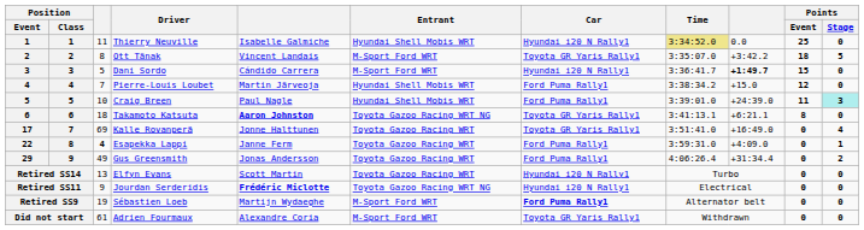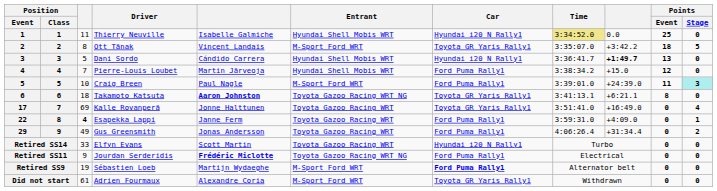 <table class="wikitable" width=85% style="font-size:85%">
 <tr>
 <th colspan="2">Position</th>
 <th rowspan="2"></th>
 <th rowspan="2">Driver</th>
 <th rowspan="2"></th>
 <th rowspan="2">Entrant</th>
 <th rowspan="2">Car</th>
 <th rowspan="2">Time</th>
 <th rowspan="2"></th>
 <th colspan="2">Points</th>
 </tr>
 <tr>
 <th>Event</th>
 <th>Class</th>
 <th>Event</th>
 <th><a href='#'>Stage</a></th>
 </tr>
 <tr>
 <th>1</th>
 <th>1</th>
 <td align="center">11</td>
 <td><a href='#'>Thierry Neuville</a></td>
 <td><a href='#'>Isabelle Galmiche</a></td>
 <td><a href='#'>Hyundai Shell Mobis WRT</a></td>
 <td><a href='#'>Hyundai i20 N Rally1</a></td>
 <td style="background: khaki;">3:34:52.0</td>
 <td>0.0</td>
 <td align="center"><strong>25</strong></td>
 <td align="center"><strong>0</strong></td>
 </tr>
 <tr>
 <th>2</th>
 <th>2</th>
 <td align="center">8</td>
 <td><a href='#'>Ott Tänak</a></td>
 <td><a href='#'>Vincent Landais</a></td>
 <td><a href='#'>M-Sport Ford WRT</a></td>
 <td><a href='#'>Toyota GR Yaris Rally1</a></td>
 <td>3:35:07.0</td>
 <td>+3:42.2</td>
 <td align="center"><strong>18</strong></td>
 <td align="center"><strong>5</strong></td>
 </tr>
 <tr>
 <th>3</th>
 <th>3</th>
 <td align="center">5</td>
 <td><a href='#'>Dani Sordo</a></td>
 <td><a href='#'>Cándido Carrera</a></td>
-<td><a href='#'>M-Sport Ford WRT</a></td>
+<td><a href='#'>Hyundai Shell Mobis WRT</a></td>
 <td><a href='#'>Hyundai i20 N Rally1</a></td>
 <td>3:36:41.7</td>
 <td><strong>+1:49.7</strong></td>
-<td align="center"><strong>15</strong></td>
+<td align="center"><strong>13</strong></td>
 <td align="center"><strong>0</strong></td>
 </tr>
 <tr>
 <th>4</th>
 <th>4</th>
 <td align="center">7</td>
 <td><a href='#'>Pierre-Louis Loubet</a></td>
 <td><a href='#'>Martin Järveoja</a></td>
 <td><a href='#'>Hyundai Shell Mobis WRT</a></td>
 <td><a href='#'>Ford Puma Rally1</a></td>
 <td>3:38:34.2</td>
 <td>+15.0</td>
 <td align="center"><strong>12</strong></td>
 <td align="center"><strong>0</strong></td>
 </tr>
 <tr>
 <th>5</th>
 <th>5</th>
 <td align="center">10</td>
 <td><a href='#'>Craig Breen</a></td>
 <td><a href='#'>Paul Nagle</a></td>
-<td><a href='#'>Hyundai Shell Mobis WRT</a></td>
+<td><a href='#'>M-Sport Ford WRT</a></td>
 <td><a href='#'>Ford Puma Rally1</a></td>
 <td>3:39:01.0</td>
 <td>+24:39.0</td>
 <td align="center"><strong>11</strong></td>
 <td align="center" style="background: paleturquoise;"><strong>3</strong></td>
 </tr>
 <tr>
 <th>6</th>
 <th>6</th>
 <td align="center">18</td>
 <td><a href='#'>Takamoto Katsuta</a></td>
 <td><strong><a href='#'>Aaron Johnston</a></strong></td>
 <td><a href='#'>Toyota Gazoo Racing WRT NG</a></td>
 <td><a href='#'>Toyota GR Yaris Rally1</a></td>
 <td>3:41:13.1</td>
 <td>+6:21.1</td>
 <td align="center"><strong>8</strong></td>
 <td align="center"><strong>0</strong></td>
 </tr>
 <tr>
 <th>17</th>
 <th>7</th>
 <td align="center">69</td>
 <td><a href='#'>Kalle Rovanperä</a></td>
 <td><a href='#'>Jonne Halttunen</a></td>
 <td><a href='#'>Toyota Gazoo Racing WRT</a></td>
 <td><a href='#'>Toyota GR Yaris Rally1</a></td>
 <td>3:51:41.0</td>
 <td>+16:49.0</td>
 <td align="center"><strong>0</strong></td>
 <td align="center"><strong>4</strong></td>
 </tr>
 <tr>
 <th>22</th>
 <th>8</th>
 <td align="center"><strong>4</strong></td>
 <td><a href='#'>Esapekka Lappi</a></td>
 <td><a href='#'>Janne Ferm</a></td>
 <td><a href='#'>Toyota Gazoo Racing WRT</a></td>
 <td><a href='#'>Ford Puma Rally1</a></td>
 <td>3:59:31.0</td>
 <td>+4:09.0</td>
 <td align="center"><strong>0</strong></td>
 <td align="center"><strong>1</strong></td>
 </tr>
 <tr>
 <th>29</th>
 <th>9</th>
 <td align="center">49</td>
 <td><a href='#'>Gus Greensmith</a></td>
 <td><a href='#'>Jonas Andersson</a></td>
 <td><a href='#'>Toyota Gazoo Racing WRT</a></td>
 <td><a href='#'>Ford Puma Rally1</a></td>
 <td>4:06:26.4</td>
 <td>+31:34.4</td>
 <td align="center"><strong>0</strong></td>
 <td align="center"><strong>2</strong></td>
 </tr>
 <tr>
 <th colspan="2">Retired SS14</th>
-<td align="center">13</td>
+<td align="center">33</td>
 <td><a href='#'>Elfyn Evans</a></td>
 <td><a href='#'>Scott Martin</a></td>
 <td><a href='#'>Toyota Gazoo Racing WRT</a></td>
 <td><a href='#'>Hyundai i20 N Rally1</a></td>
 <td colspan="2" align="center">Turbo</td>
 <td align="center"><strong>0</strong></td>
 <td align="center"><strong>0</strong></td>
 </tr>
 <tr>
 <th colspan="2">Retired SS11</th>
 <td align="center">9</td>
 <td><a href='#'>Jourdan Serderidis</a></td>
 <td><strong><a href='#'>Frédéric Miclotte</a></strong></td>
 <td><a href='#'>Toyota Gazoo Racing WRT NG</a></td>
-<td><a href='#'>Hyundai i20 N Rally1</a></td>
+<td><a href='#'>Ford Puma Rally1</a></td>
 <td colspan="2" align="center">Electrical</td>
 <td align="center"><strong>0</strong></td>
 <td align="center"><strong>0</strong></td>
 </tr>
 <tr>
 <th colspan="2">Retired SS9</th>
 <td align="center">19</td>
 <td><a href='#'>Sébastien Loeb</a></td>
 <td><a href='#'>Martijn Wydaeghe</a></td>
 <td><a href='#'>M-Sport Ford WRT</a></td>
 <td><strong><a href='#'>Ford Puma Rally1</a></strong></td>
 <td colspan="2" align="center">Alternator belt</td>
 <td align="center"><strong>0</strong></td>
 <td align="center"><strong>0</strong></td>
 </tr>
 <tr>
 <th colspan="2">Did not start</th>
 <td align="center">61</td>
 <td><a href='#'>Adrien Fourmaux</a></td>
 <td><a href='#'>Alexandre Coria</a></td>
 <td><a href='#'>M-Sport Ford WRT</a></td>
 <td><a href='#'>Toyota GR Yaris Rally1</a></td>
 <td colspan="2" align="center">Withdrawn</td>
 <td align="center"><strong>0</strong></td>
 <td align="center"><strong>0</strong></td>
 </tr>
 </table>
